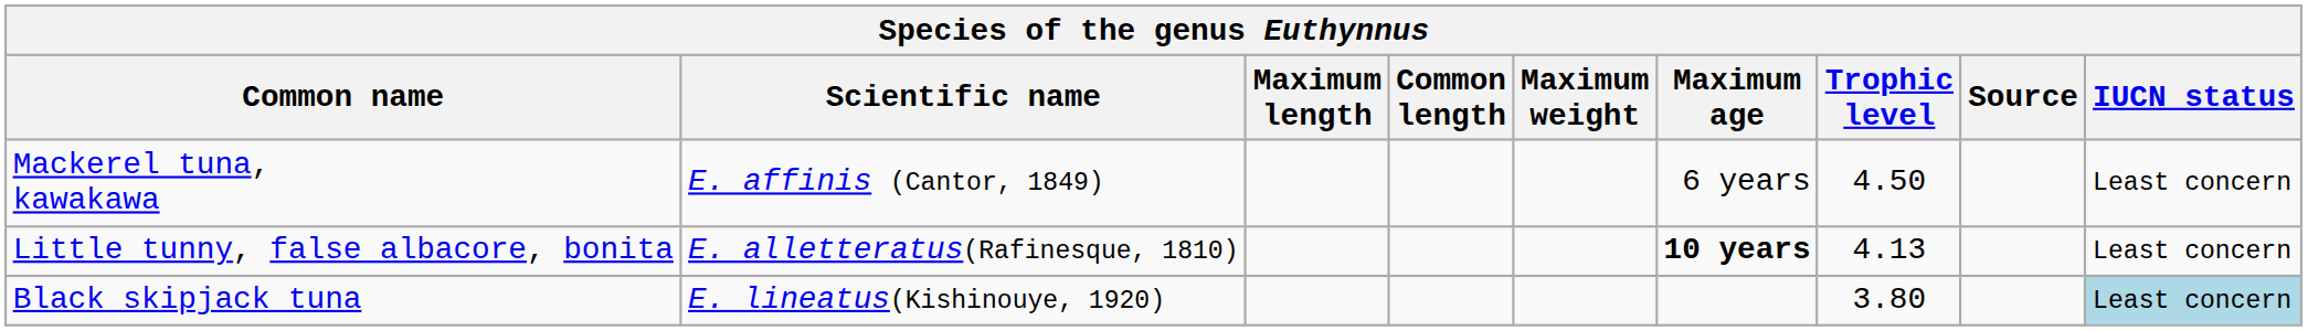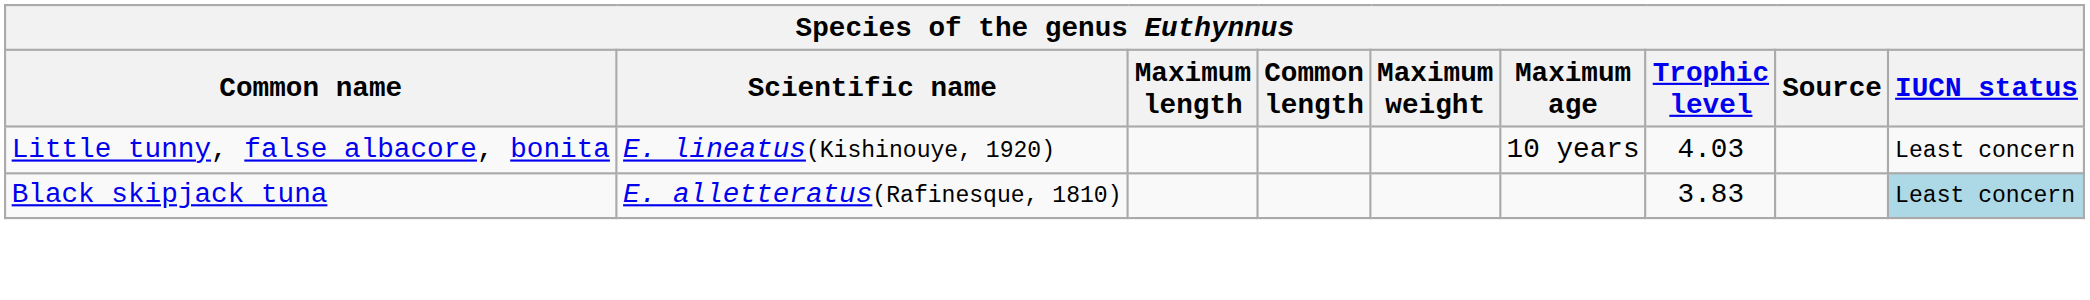 <table class="wikitable">
 <tr>
 <th colspan="9">Species of the genus <em>Euthynnus</em></th>
 </tr>
 <tr>
 <th>Common name</th>
 <th>Scientific name</th>
 <th>Maximum<br>length</th>
 <th>Common<br>length</th>
 <th>Maximum<br>weight</th>
 <th>Maximum<br>age</th>
 <th><a href='#'>Trophic<br>level</a></th>
 <th>Source</th>
 <th><a href='#'>IUCN status</a></th>
 </tr>
 <tr>
-<td><a href='#'>Mackerel tuna</a>,<br><a href='#'>kawakawa</a></td>
-<td><em><a href='#'>E. affinis</a></em> <small>(Cantor, 1849)</small></td>
+<td><a href='#'>Little tunny</a>, <a href='#'>false albacore</a>, <a href='#'>bonita</a></td>
+<td><em><a href='#'>E. lineatus</a></em><small>(Kishinouye, 1920)</small></td>
 <td style="text-align:right;"></td>
 <td style="text-align:right;"></td>
 <td style="text-align:right;"></td>
-<td style="text-align:right;">6 years</td>
-<td style="text-align:center;">4.50</td>
-<td style="text-align:center;"></td>
-<td> <small>Least concern</small></td>
-</tr>
-<tr>
-<td><a href='#'>Little tunny</a>, <a href='#'>false albacore</a>, <a href='#'>bonita</a></td>
-<td><em><a href='#'>E. alletteratus</a></em><small>(Rafinesque, 1810)</small></td>
-<td style="text-align:right;"></td>
-<td style="text-align:right;"></td>
-<td style="text-align:right;"></td>
-<td style="text-align:right;"><strong>10 years</strong></td>
-<td style="text-align:center;">4.13</td>
+<td style="text-align:right;">10 years</td>
+<td style="text-align:center;">4.03</td>
 <td style="text-align:center;"></td>
 <td> <small>Least concern</small></td>
 </tr>
 <tr>
 <td><a href='#'>Black skipjack tuna</a> </td>
-<td><em><a href='#'>E. lineatus</a></em><small>(Kishinouye, 1920)</small></td>
+<td><em><a href='#'>E. alletteratus</a></em><small>(Rafinesque, 1810)</small></td>
 <td style="text-align:right;"></td>
 <td style="text-align:right;"></td>
 <td style="text-align:right;"></td>
 <td style="text-align:right;"></td>
-<td style="text-align:center;">3.80</td>
+<td style="text-align:center;">3.83</td>
 <td style="text-align:center;"></td>
 <td style="background: lightblue;"> <small>Least concern</small></td>
 </tr>
 </table>
